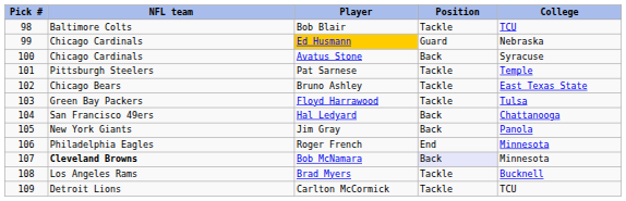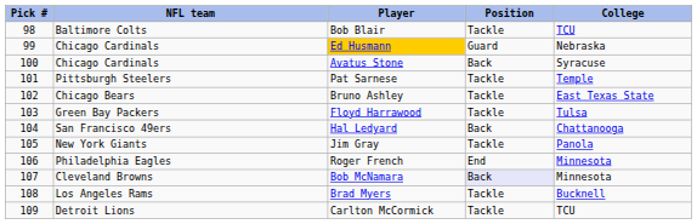 <table class="wikitable sortable sortable" style="width: 100%">
 <tr>
 <th style="background:#a8bdec; width:7%;">Pick #</th>
 <th style="width:40%; background:#a8bdec;">NFL team</th>
 <th style="width:20%; background:#a8bdec;">Player</th>
 <th style="width:13%; background:#a8bdec;">Position</th>
 <th style="background:#A8BDEC;">College</th>
 </tr>
 <tr>
 <td align=center>98</td>
 <td>Baltimore Colts</td>
 <td>Bob Blair</td>
 <td>Tackle</td>
 <td><a href='#'>TCU</a></td>
 </tr>
 <tr>
 <td align=center>99</td>
 <td>Chicago Cardinals</td>
 <td bgcolor="#FFCC00"><a href='#'>Ed Husmann</a></td>
 <td>Guard</td>
 <td>Nebraska</td>
 </tr>
 <tr>
 <td align=center>100</td>
 <td>Chicago Cardinals</td>
 <td><a href='#'>Avatus Stone</a></td>
 <td>Back</td>
 <td>Syracuse</td>
 </tr>
 <tr>
 <td align=center>101</td>
 <td>Pittsburgh Steelers</td>
 <td>Pat Sarnese</td>
 <td>Tackle</td>
 <td><a href='#'>Temple</a></td>
 </tr>
 <tr>
 <td align=center>102</td>
 <td>Chicago Bears</td>
 <td>Bruno Ashley</td>
 <td>Tackle</td>
 <td><a href='#'>East Texas State</a></td>
 </tr>
 <tr>
 <td align=center>103</td>
 <td>Green Bay Packers</td>
 <td><a href='#'>Floyd Harrawood</a></td>
 <td>Tackle</td>
 <td><a href='#'>Tulsa</a></td>
 </tr>
 <tr>
 <td align=center>104</td>
 <td>San Francisco 49ers</td>
 <td><a href='#'>Hal Ledyard</a></td>
 <td>Back</td>
 <td><a href='#'>Chattanooga</a></td>
 </tr>
 <tr>
 <td align=center>105</td>
 <td>New York Giants</td>
 <td>Jim Gray</td>
-<td>Back</td>
+<td>Tackle</td>
 <td><a href='#'>Panola</a></td>
 </tr>
 <tr>
 <td align=center>106</td>
 <td>Philadelphia Eagles</td>
 <td>Roger French</td>
 <td>End</td>
 <td><a href='#'>Minnesota</a></td>
 </tr>
 <tr>
 <td align=center>107</td>
-<td><strong>Cleveland Browns</strong></td>
+<td>Cleveland Browns</td>
 <td><a href='#'>Bob McNamara</a></td>
 <td style="background: lavender;">Back</td>
 <td>Minnesota</td>
 </tr>
 <tr>
 <td align=center>108</td>
 <td>Los Angeles Rams</td>
 <td><a href='#'>Brad Myers</a></td>
 <td>Tackle</td>
 <td><a href='#'>Bucknell</a></td>
 </tr>
 <tr>
 <td align=center>109</td>
 <td>Detroit Lions</td>
 <td>Carlton McCormick</td>
 <td>Tackle</td>
 <td>TCU</td>
 </tr>
 </table>
